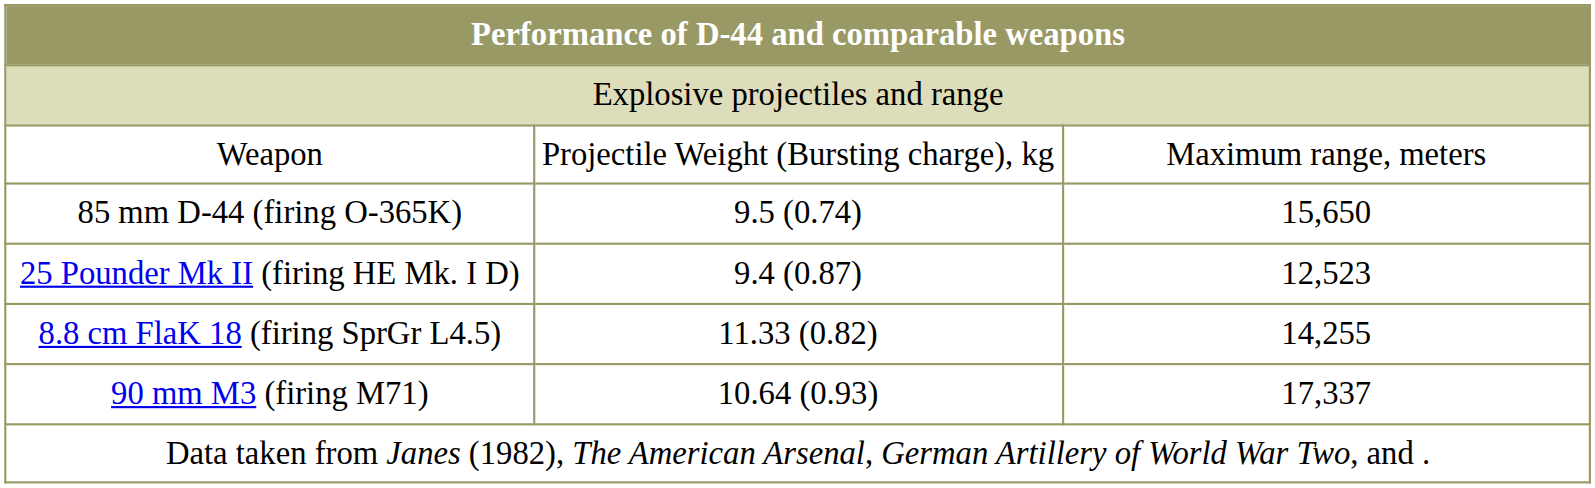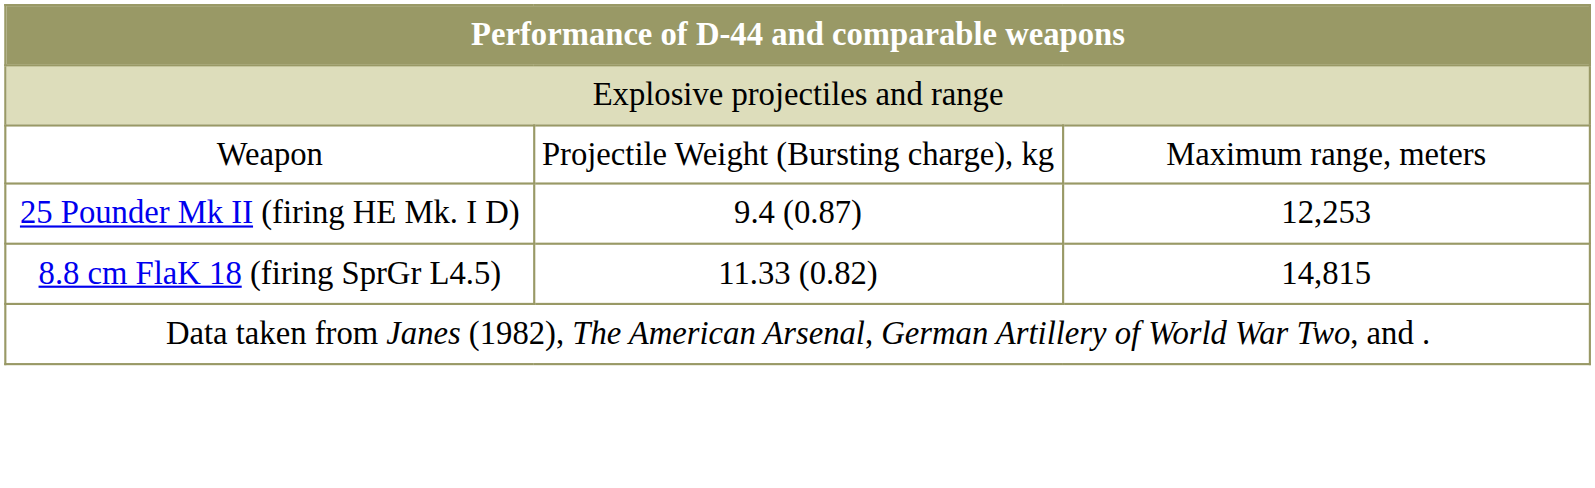 <table border=0 cellspacing=0 cellpadding=2 style="margin:0 0 .5em 1em; background:#fff; border-collapse:collapse; border:1px solid #996; line-height:1.5; font-size:95%;">
 <tr style="vertical-align:top; text-align:center; border:1px solid #996; background-color:#996; color:#fff">
 <td colspan="3"><strong>Performance of D-44 and comparable weapons</strong></td>
 </tr>
 <tr style="vertical-align:top; text-align:center; border:1px solid #996; background-color:#ddb;">
 <td colspan="3">Explosive projectiles and range</td>
 </tr>
 <tr style="vertical-align:top; text-align:center; border:1px solid #996;">
 <td width="33%"  style="border:1px solid #996">Weapon</td>
 <td width="33%"  style="border:1px solid #996">Projectile Weight (Bursting charge), kg</td>
 <td width="33%"  style="border:1px solid #996">Maximum range, meters</td>
 </tr>
 <tr style="vertical-align:top; text-align:center;">
-<td style="border:1px solid #996">85 mm D-44 (firing O-365K)</td>
-<td style="border:1px solid #996">9.5 (0.74)</td>
-<td style="border:1px solid #996">15,650</td>
-</tr>
-<tr style="vertical-align:top; text-align:center;">
 <td style="border:1px solid #996"><a href='#'>25 Pounder Mk II</a> (firing HE Mk. I D)</td>
 <td style="border:1px solid #996">9.4 (0.87)</td>
-<td style="border:1px solid #996">12,523</td>
+<td style="border:1px solid #996">12,253</td>
 </tr>
 <tr style="vertical-align:top; text-align:center;">
 <td style="border:1px solid #996"><a href='#'>8.8 cm FlaK 18</a> (firing SprGr L4.5)</td>
 <td style="border:1px solid #996">11.33 (0.82)</td>
-<td style="border:1px solid #996">14,255</td>
-</tr>
-<tr style="vertical-align:top; text-align:center;">
-<td style="border:1px solid #996"><a href='#'>90 mm M3</a> (firing M71)</td>
-<td style="border:1px solid #996">10.64 (0.93)</td>
-<td style="border:1px solid #996">17,337</td>
+<td style="border:1px solid #996">14,815</td>
 </tr>
 <tr style="vertical-align:top; text-align:center;">
 <td colspan="3">Data taken from <em>Janes</em> (1982), <em>The American Arsenal</em>, <em>German Artillery of World War Two</em>, and .</td>
 </tr>
 </table>
